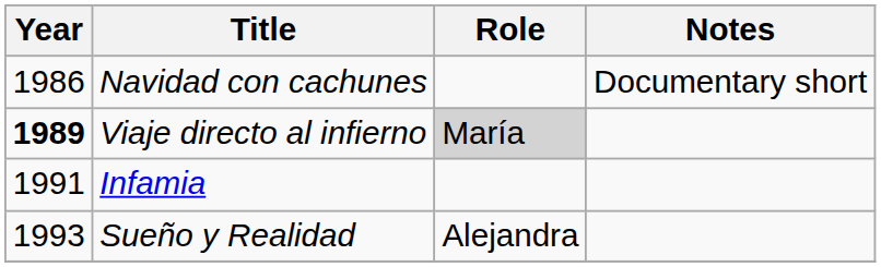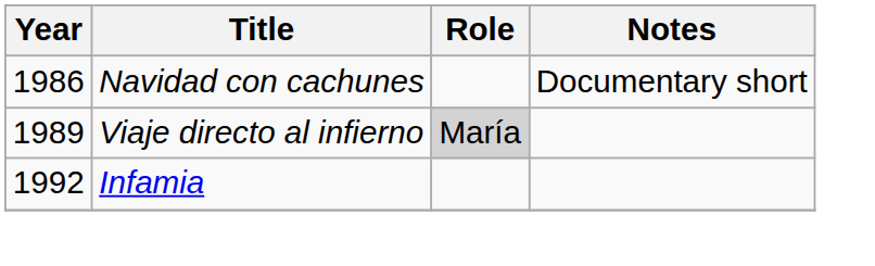 <table class="wikitable sortable plainrowheaders">
 <tr>
 <th scope="col">Year</th>
 <th scope="col">Title</th>
 <th scope="col">Role</th>
 <th scope="col" class="unsortable">Notes</th>
 </tr>
 <tr>
 <td>1986</td>
 <td><em>Navidad con cachunes</em></td>
 <td></td>
 <td>Documentary short</td>
 </tr>
 <tr>
-<td><strong>1989</strong></td>
+<td>1989</td>
 <td><em>Viaje directo al infierno</em></td>
 <td style="background: lightgrey;">María</td>
 <td></td>
 </tr>
 <tr>
-<td>1991</td>
+<td>1992</td>
 <td><em><a href='#'>Infamia</a></em></td>
 <td></td>
 <td></td>
 </tr>
 <tr>
-<td>1993</td>
-<td><em>Sueño y Realidad</em></td>
-<td>Alejandra</td>
-<td></td>
-</tr>
-<tr>
 </tr>
 </table>
